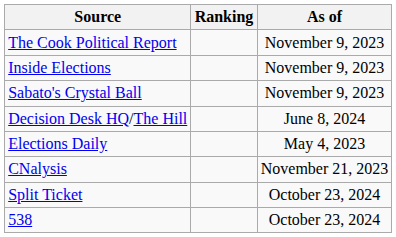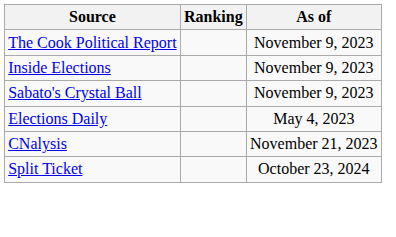 <table class="wikitable" style="text-align:center">
 <tr>
 <th>Source</th>
 <th>Ranking</th>
 <th>As of</th>
 </tr>
 <tr>
 <td align=left><a href='#'>The Cook Political Report</a></td>
 <td></td>
 <td>November 9, 2023</td>
 </tr>
 <tr>
 <td align=left><a href='#'>Inside Elections</a></td>
 <td></td>
 <td>November 9, 2023</td>
 </tr>
 <tr>
 <td align=left><a href='#'>Sabato's Crystal Ball</a></td>
 <td></td>
 <td>November 9, 2023</td>
 </tr>
 <tr>
-<td align=left><a href='#'>Decision Desk HQ</a>/<a href='#'>The Hill</a></td>
-<td></td>
-<td>June 8, 2024</td>
-</tr>
-<tr>
 <td align=left><a href='#'>Elections Daily</a></td>
 <td></td>
 <td>May 4, 2023</td>
 </tr>
 <tr>
 <td align=left><a href='#'>CNalysis</a></td>
 <td></td>
 <td>November 21, 2023</td>
 </tr>
 <tr>
 <td align="left"><a href='#'>Split Ticket</a></td>
 <td></td>
 <td>October 23, 2024</td>
 </tr>
-<tr>
-<td align="left"><a href='#'>538</a></td>
-<td></td>
-<td>October 23, 2024</td>
-</tr>
 </table>
